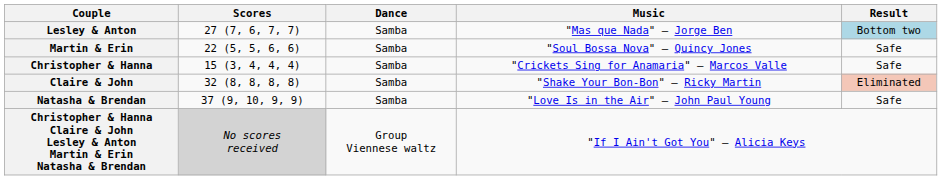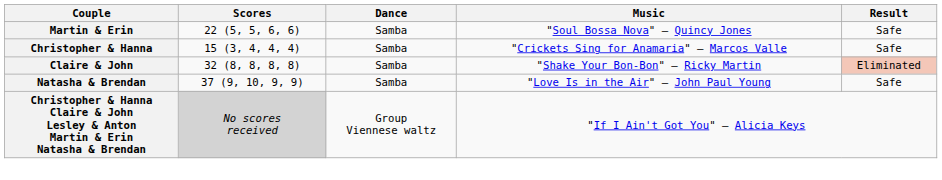 <table class="wikitable sortable" style="text-align:center; width:90%">
 <tr>
 <th scope="col">Couple</th>
 <th scope="col">Scores</th>
 <th scope="col" class="unsortable">Dance</th>
 <th scope="col" class="unsortable">Music</th>
 <th scope="col" class="unsortable">Result</th>
-</tr>
-<tr>
-<th scope="row">Lesley & Anton</th>
-<td>27 (7, 6, 7, 7)</td>
-<td>Samba</td>
-<td>"<a href='#'>Mas que Nada</a>" — <a href='#'>Jorge Ben</a></td>
-<td bgcolor="lightblue">Bottom two</td>
 </tr>
 <tr>
 <th scope="row">Martin & Erin</th>
 <td>22 (5, 5, 6, 6)</td>
 <td>Samba</td>
 <td>"<a href='#'>Soul Bossa Nova</a>" — <a href='#'>Quincy Jones</a></td>
 <td>Safe</td>
 </tr>
 <tr>
 <th scope="row">Christopher & Hanna</th>
 <td>15 (3, 4, 4, 4)</td>
 <td>Samba</td>
 <td>"<a href='#'>Crickets Sing for Anamaria</a>" — <a href='#'>Marcos Valle</a></td>
 <td>Safe</td>
 </tr>
 <tr>
 <th scope="row">Claire & John</th>
 <td>32 (8, 8, 8, 8)</td>
 <td>Samba</td>
 <td>"<a href='#'>Shake Your Bon-Bon</a>" — <a href='#'>Ricky Martin</a></td>
 <td bgcolor="f4c7b8">Eliminated</td>
 </tr>
 <tr>
 <th scope="row">Natasha & Brendan</th>
 <td>37 (9, 10, 9, 9)</td>
 <td>Samba</td>
 <td>"<a href='#'>Love Is in the Air</a>" — <a href='#'>John Paul Young</a></td>
 <td>Safe</td>
 </tr>
 <tr>
 <th scope="row">Christopher & Hanna<br>Claire & John<br>Lesley & Anton<br>Martin & Erin<br>Natasha & Brendan</th>
 <td bgcolor="lightgray"><em>No scores<br>received</em></td>
 <td>Group<br>Viennese waltz</td>
 <td colspan="2">"<a href='#'>If I Ain't Got You</a>" — <a href='#'>Alicia Keys</a></td>
 </tr>
 </table>
